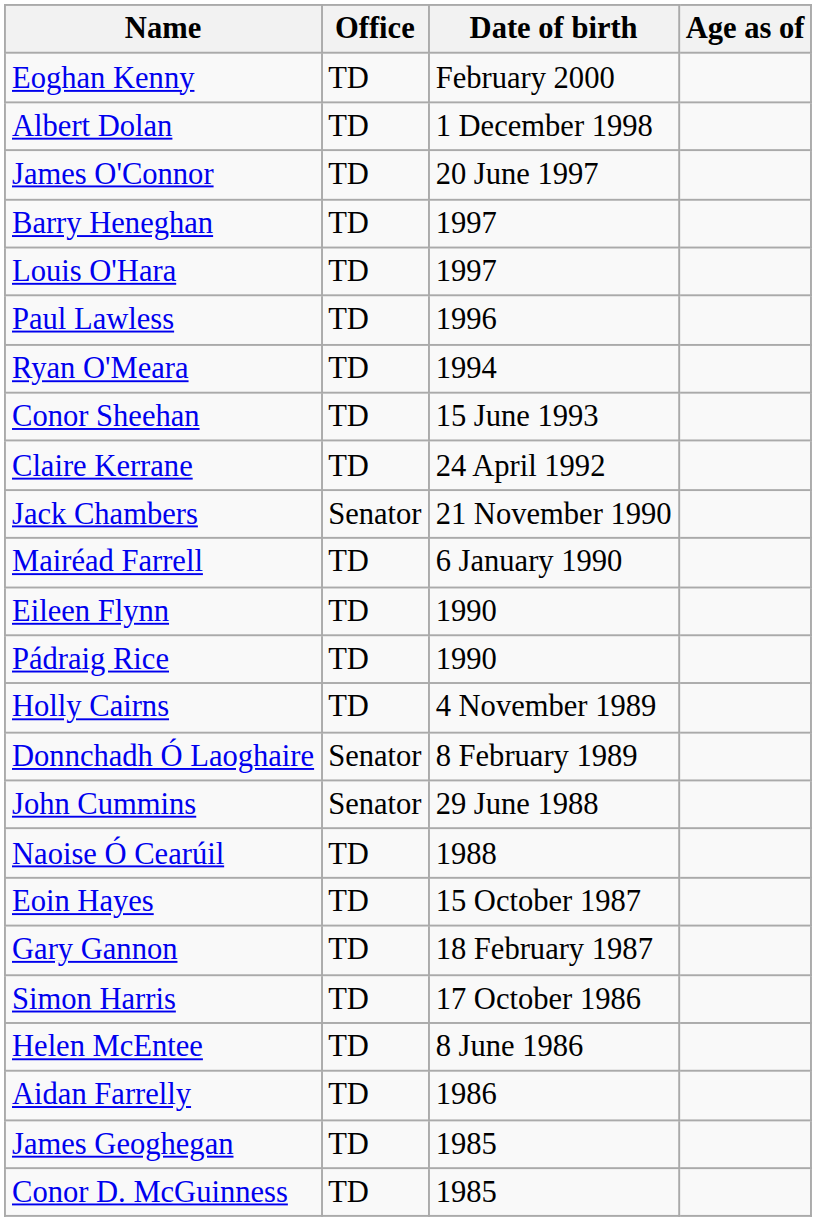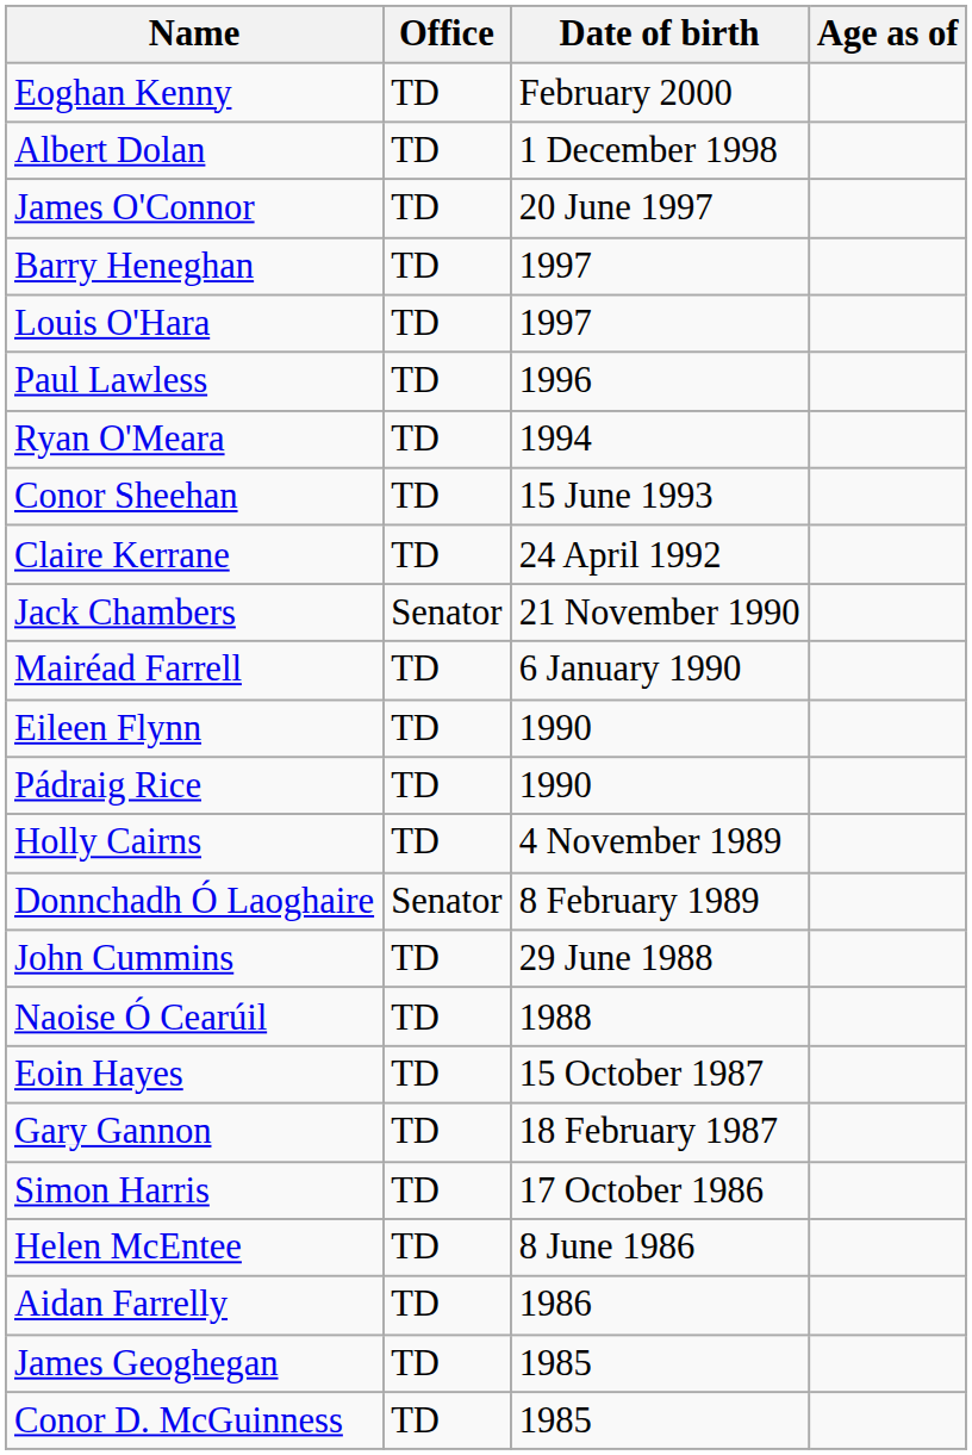 <table class="wikitable">
 <tr>
 <th>Name</th>
 <th>Office</th>
 <th>Date of birth</th>
 <th>Age as of </th>
 </tr>
 <tr>
 <td><a href='#'>Eoghan Kenny</a></td>
 <td>TD</td>
 <td>February 2000</td>
 <td></td>
 </tr>
 <tr>
 <td><a href='#'>Albert Dolan</a></td>
 <td>TD</td>
 <td>1 December 1998</td>
 <td></td>
 </tr>
 <tr>
 <td><a href='#'>James O'Connor</a></td>
 <td>TD</td>
 <td>20 June 1997</td>
 <td></td>
 </tr>
 <tr>
 <td><a href='#'>Barry Heneghan</a></td>
 <td>TD</td>
 <td>1997</td>
 <td></td>
 </tr>
 <tr>
 <td><a href='#'>Louis O'Hara</a></td>
 <td>TD</td>
 <td>1997</td>
 <td></td>
 </tr>
 <tr>
 <td><a href='#'>Paul Lawless</a></td>
 <td>TD</td>
 <td>1996</td>
 <td></td>
 </tr>
 <tr>
 <td><a href='#'>Ryan O'Meara</a></td>
 <td>TD</td>
 <td>1994</td>
 <td></td>
 </tr>
 <tr>
 <td><a href='#'>Conor Sheehan</a></td>
 <td>TD</td>
 <td>15 June 1993</td>
 <td></td>
 </tr>
 <tr>
 <td><a href='#'>Claire Kerrane</a></td>
 <td>TD</td>
 <td>24 April 1992</td>
 <td></td>
 </tr>
 <tr>
 <td><a href='#'>Jack Chambers</a></td>
 <td>Senator</td>
 <td>21 November 1990</td>
 <td></td>
 </tr>
 <tr>
 <td><a href='#'>Mairéad Farrell</a></td>
 <td>TD</td>
 <td>6 January 1990</td>
 <td></td>
 </tr>
 <tr>
 <td><a href='#'>Eileen Flynn</a></td>
 <td>TD</td>
 <td>1990</td>
 <td></td>
 </tr>
 <tr>
 <td><a href='#'>Pádraig Rice</a></td>
 <td>TD</td>
 <td>1990</td>
 <td></td>
 </tr>
 <tr>
 <td><a href='#'>Holly Cairns</a></td>
 <td>TD</td>
 <td>4 November 1989</td>
 <td></td>
 </tr>
 <tr>
 <td><a href='#'>Donnchadh Ó Laoghaire</a></td>
 <td>Senator</td>
 <td>8 February 1989</td>
 <td></td>
 </tr>
 <tr>
 <td><a href='#'>John Cummins</a></td>
-<td>Senator</td>
+<td>TD</td>
 <td>29 June 1988</td>
 <td></td>
 </tr>
 <tr>
 <td><a href='#'>Naoise Ó Cearúil</a></td>
 <td>TD</td>
 <td>1988</td>
 <td></td>
 </tr>
 <tr>
 <td><a href='#'>Eoin Hayes</a></td>
 <td>TD</td>
 <td>15 October 1987</td>
 <td></td>
 </tr>
 <tr>
 <td><a href='#'>Gary Gannon</a></td>
 <td>TD</td>
 <td>18 February 1987</td>
 <td></td>
 </tr>
 <tr>
 <td><a href='#'>Simon Harris</a></td>
 <td>TD</td>
 <td>17 October 1986</td>
 <td></td>
 </tr>
 <tr>
 <td><a href='#'>Helen McEntee</a></td>
 <td>TD</td>
 <td>8 June 1986</td>
 <td></td>
 </tr>
 <tr>
 <td><a href='#'>Aidan Farrelly</a></td>
 <td>TD</td>
 <td>1986</td>
 <td></td>
 </tr>
 <tr>
 <td><a href='#'>James Geoghegan</a></td>
 <td>TD</td>
 <td>1985</td>
 <td></td>
 </tr>
 <tr>
 <td><a href='#'>Conor D. McGuinness</a></td>
 <td>TD</td>
 <td>1985</td>
 <td></td>
 </tr>
 </table>
